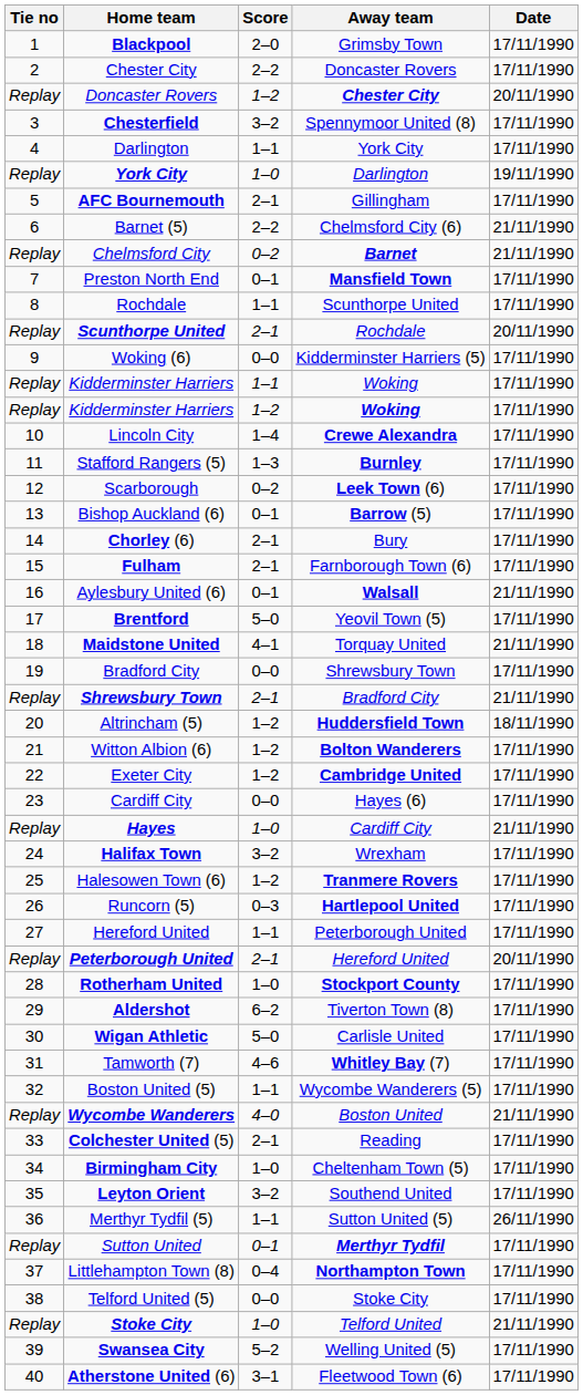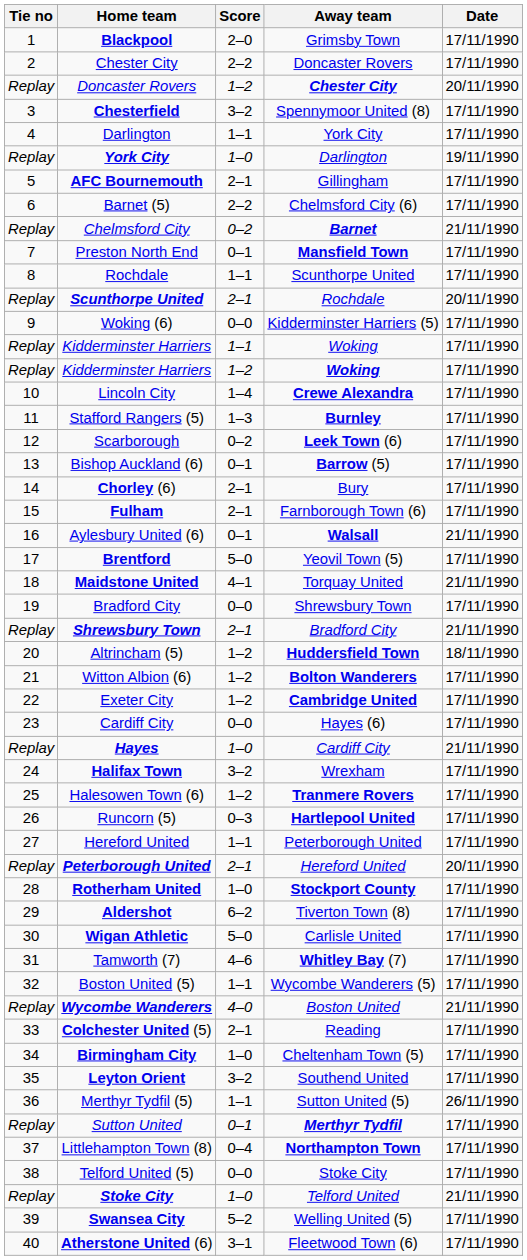 <table class="wikitable" style="text-align: center">
 <tr>
 <th>Tie no</th>
 <th>Home team</th>
 <th>Score</th>
 <th>Away team</th>
 <th>Date</th>
 </tr>
 <tr>
 <td>1</td>
 <td><strong><a href='#'>Blackpool</a></strong></td>
 <td>2–0</td>
 <td><a href='#'>Grimsby Town</a></td>
 <td>17/11/1990</td>
 </tr>
 <tr>
 <td>2</td>
 <td><a href='#'>Chester City</a></td>
 <td>2–2</td>
 <td><a href='#'>Doncaster Rovers</a></td>
 <td>17/11/1990</td>
 </tr>
 <tr>
 <td><em>Replay</em></td>
 <td><em><a href='#'>Doncaster Rovers</a></em></td>
 <td><em>1–2</em></td>
 <td><strong><em><a href='#'>Chester City</a></em></strong></td>
 <td>20/11/1990</td>
 </tr>
 <tr>
 <td>3</td>
 <td><strong><a href='#'>Chesterfield</a></strong></td>
 <td>3–2</td>
 <td><a href='#'>Spennymoor United</a> (8)</td>
 <td>17/11/1990</td>
 </tr>
 <tr>
 <td>4</td>
 <td><a href='#'>Darlington</a></td>
 <td>1–1</td>
 <td><a href='#'>York City</a></td>
 <td>17/11/1990</td>
 </tr>
 <tr>
 <td><em>Replay</em></td>
 <td><strong><em><a href='#'>York City</a></em></strong></td>
 <td><em>1–0</em></td>
 <td><em><a href='#'>Darlington</a></em></td>
 <td>19/11/1990</td>
 </tr>
 <tr>
 <td>5</td>
 <td><strong><a href='#'>AFC Bournemouth</a></strong></td>
 <td>2–1</td>
 <td><a href='#'>Gillingham</a></td>
 <td>17/11/1990</td>
 </tr>
 <tr>
 <td>6</td>
 <td><a href='#'>Barnet</a> (5)</td>
 <td>2–2</td>
 <td><a href='#'>Chelmsford City</a> (6)</td>
-<td>21/11/1990</td>
+<td>17/11/1990</td>
 </tr>
 <tr>
 <td><em>Replay</em></td>
 <td><em><a href='#'>Chelmsford City</a></em></td>
 <td><em>0–2</em></td>
 <td><strong><em><a href='#'>Barnet</a></em></strong></td>
 <td>21/11/1990</td>
 </tr>
 <tr>
 <td>7</td>
 <td><a href='#'>Preston North End</a></td>
 <td>0–1</td>
 <td><strong><a href='#'>Mansfield Town</a></strong></td>
 <td>17/11/1990</td>
 </tr>
 <tr>
 <td>8</td>
 <td><a href='#'>Rochdale</a></td>
 <td>1–1</td>
 <td><a href='#'>Scunthorpe United</a></td>
 <td>17/11/1990</td>
 </tr>
 <tr>
 <td><em>Replay</em></td>
 <td><strong><em><a href='#'>Scunthorpe United</a></em></strong></td>
 <td><em>2–1</em></td>
 <td><em><a href='#'>Rochdale</a></em></td>
 <td>20/11/1990</td>
 </tr>
 <tr>
 <td>9</td>
 <td><a href='#'>Woking</a> (6)</td>
 <td>0–0</td>
 <td><a href='#'>Kidderminster Harriers</a> (5)</td>
 <td>17/11/1990</td>
 </tr>
 <tr>
 <td><em>Replay</em></td>
 <td><em><a href='#'>Kidderminster Harriers</a></em></td>
 <td><em>1–1</em></td>
 <td><em><a href='#'>Woking</a></em></td>
 <td>17/11/1990</td>
 </tr>
 <tr>
 <td><em>Replay</em></td>
 <td><em><a href='#'>Kidderminster Harriers</a></em></td>
 <td><em>1–2</em></td>
 <td><strong><em><a href='#'>Woking</a></em></strong></td>
 <td>17/11/1990</td>
 </tr>
 <tr>
 <td>10</td>
 <td><a href='#'>Lincoln City</a></td>
 <td>1–4</td>
 <td><strong><a href='#'>Crewe Alexandra</a></strong></td>
 <td>17/11/1990</td>
 </tr>
 <tr>
 <td>11</td>
 <td><a href='#'>Stafford Rangers</a> (5)</td>
 <td>1–3</td>
 <td><strong><a href='#'>Burnley</a></strong></td>
 <td>17/11/1990</td>
 </tr>
 <tr>
 <td>12</td>
 <td><a href='#'>Scarborough</a></td>
 <td>0–2</td>
 <td><strong><a href='#'>Leek Town</a></strong> (6)</td>
 <td>17/11/1990</td>
 </tr>
 <tr>
 <td>13</td>
 <td><a href='#'>Bishop Auckland</a> (6)</td>
 <td>0–1</td>
 <td><strong><a href='#'>Barrow</a></strong> (5)</td>
 <td>17/11/1990</td>
 </tr>
 <tr>
 <td>14</td>
 <td><strong><a href='#'>Chorley</a></strong> (6)</td>
 <td>2–1</td>
 <td><a href='#'>Bury</a></td>
 <td>17/11/1990</td>
 </tr>
 <tr>
 <td>15</td>
 <td><strong><a href='#'>Fulham</a></strong></td>
 <td>2–1</td>
 <td><a href='#'>Farnborough Town</a> (6)</td>
 <td>17/11/1990</td>
 </tr>
 <tr>
 <td>16</td>
 <td><a href='#'>Aylesbury United</a> (6)</td>
 <td>0–1</td>
 <td><strong><a href='#'>Walsall</a></strong></td>
 <td>21/11/1990</td>
 </tr>
 <tr>
 <td>17</td>
 <td><strong><a href='#'>Brentford</a></strong></td>
 <td>5–0</td>
 <td><a href='#'>Yeovil Town</a> (5)</td>
 <td>17/11/1990</td>
 </tr>
 <tr>
 <td>18</td>
 <td><strong><a href='#'>Maidstone United</a></strong></td>
 <td>4–1</td>
 <td><a href='#'>Torquay United</a></td>
 <td>21/11/1990</td>
 </tr>
 <tr>
 <td>19</td>
 <td><a href='#'>Bradford City</a></td>
 <td>0–0</td>
 <td><a href='#'>Shrewsbury Town</a></td>
 <td>17/11/1990</td>
 </tr>
 <tr>
 <td><em>Replay</em></td>
 <td><strong><em><a href='#'>Shrewsbury Town</a></em></strong></td>
 <td><em>2–1</em></td>
 <td><em><a href='#'>Bradford City</a></em></td>
 <td>21/11/1990</td>
 </tr>
 <tr>
 <td>20</td>
 <td><a href='#'>Altrincham</a> (5)</td>
 <td>1–2</td>
 <td><strong><a href='#'>Huddersfield Town</a></strong></td>
 <td>18/11/1990</td>
 </tr>
 <tr>
 <td>21</td>
 <td><a href='#'>Witton Albion</a> (6)</td>
 <td>1–2</td>
 <td><strong><a href='#'>Bolton Wanderers</a></strong></td>
 <td>17/11/1990</td>
 </tr>
 <tr>
 <td>22</td>
 <td><a href='#'>Exeter City</a></td>
 <td>1–2</td>
 <td><strong><a href='#'>Cambridge United</a></strong></td>
 <td>17/11/1990</td>
 </tr>
 <tr>
 <td>23</td>
 <td><a href='#'>Cardiff City</a></td>
 <td>0–0</td>
 <td><a href='#'>Hayes</a> (6)</td>
 <td>17/11/1990</td>
 </tr>
 <tr>
 <td><em>Replay</em></td>
 <td><strong><em><a href='#'>Hayes</a></em></strong></td>
 <td><em>1–0</em></td>
 <td><em><a href='#'>Cardiff City</a></em></td>
 <td>21/11/1990</td>
 </tr>
 <tr>
 <td>24</td>
 <td><strong><a href='#'>Halifax Town</a></strong></td>
 <td>3–2</td>
 <td><a href='#'>Wrexham</a></td>
 <td>17/11/1990</td>
 </tr>
 <tr>
 <td>25</td>
 <td><a href='#'>Halesowen Town</a> (6)</td>
 <td>1–2</td>
 <td><strong><a href='#'>Tranmere Rovers</a></strong></td>
 <td>17/11/1990</td>
 </tr>
 <tr>
 <td>26</td>
 <td><a href='#'>Runcorn</a> (5)</td>
 <td>0–3</td>
 <td><strong><a href='#'>Hartlepool United</a></strong></td>
 <td>17/11/1990</td>
 </tr>
 <tr>
 <td>27</td>
 <td><a href='#'>Hereford United</a></td>
 <td>1–1</td>
 <td><a href='#'>Peterborough United</a></td>
 <td>17/11/1990</td>
 </tr>
 <tr>
 <td><em>Replay</em></td>
 <td><strong><em><a href='#'>Peterborough United</a></em></strong></td>
 <td><em>2–1</em></td>
 <td><em><a href='#'>Hereford United</a></em></td>
 <td>20/11/1990</td>
 </tr>
 <tr>
 <td>28</td>
 <td><strong><a href='#'>Rotherham United</a></strong></td>
 <td>1–0</td>
 <td><strong><a href='#'>Stockport County</a></strong></td>
 <td>17/11/1990</td>
 </tr>
 <tr>
 <td>29</td>
 <td><strong><a href='#'>Aldershot</a></strong></td>
 <td>6–2</td>
 <td><a href='#'>Tiverton Town</a> (8)</td>
 <td>17/11/1990</td>
 </tr>
 <tr>
 <td>30</td>
 <td><strong><a href='#'>Wigan Athletic</a></strong></td>
 <td>5–0</td>
 <td><a href='#'>Carlisle United</a></td>
 <td>17/11/1990</td>
 </tr>
 <tr>
 <td>31</td>
 <td><a href='#'>Tamworth</a> (7)</td>
 <td>4–6</td>
 <td><strong><a href='#'>Whitley Bay</a></strong> (7)</td>
 <td>17/11/1990</td>
 </tr>
 <tr>
 <td>32</td>
 <td><a href='#'>Boston United</a> (5)</td>
 <td>1–1</td>
 <td><a href='#'>Wycombe Wanderers</a> (5)</td>
 <td>17/11/1990</td>
 </tr>
 <tr>
 <td><em>Replay</em></td>
 <td><strong><em><a href='#'>Wycombe Wanderers</a></em></strong></td>
 <td><em>4–0</em></td>
 <td><em><a href='#'>Boston United</a></em></td>
 <td>21/11/1990</td>
 </tr>
 <tr>
 <td>33</td>
 <td><strong><a href='#'>Colchester United</a></strong> (5)</td>
 <td>2–1</td>
 <td><a href='#'>Reading</a></td>
 <td>17/11/1990</td>
 </tr>
 <tr>
 <td>34</td>
 <td><strong><a href='#'>Birmingham City</a></strong></td>
 <td>1–0</td>
 <td><a href='#'>Cheltenham Town</a> (5)</td>
 <td>17/11/1990</td>
 </tr>
 <tr>
 <td>35</td>
 <td><strong><a href='#'>Leyton Orient</a></strong></td>
 <td>3–2</td>
 <td><a href='#'>Southend United</a></td>
 <td>17/11/1990</td>
 </tr>
 <tr>
 <td>36</td>
 <td><a href='#'>Merthyr Tydfil</a> (5)</td>
 <td>1–1</td>
 <td><a href='#'>Sutton United</a> (5)</td>
 <td>26/11/1990</td>
 </tr>
 <tr>
 <td><em>Replay</em></td>
 <td><em><a href='#'>Sutton United</a></em></td>
 <td><em>0–1</em></td>
 <td><strong><em><a href='#'>Merthyr Tydfil</a></em></strong></td>
 <td>17/11/1990</td>
 </tr>
 <tr>
 <td>37</td>
 <td><a href='#'>Littlehampton Town</a> (8)</td>
 <td>0–4</td>
 <td><strong><a href='#'>Northampton Town</a></strong></td>
 <td>17/11/1990</td>
 </tr>
 <tr>
 <td>38</td>
 <td><a href='#'>Telford United</a> (5)</td>
 <td>0–0</td>
 <td><a href='#'>Stoke City</a></td>
 <td>17/11/1990</td>
 </tr>
 <tr>
 <td><em>Replay</em></td>
 <td><strong><em><a href='#'>Stoke City</a></em></strong></td>
 <td><em>1–0</em></td>
 <td><em><a href='#'>Telford United</a></em></td>
 <td>21/11/1990</td>
 </tr>
 <tr>
 <td>39</td>
 <td><strong><a href='#'>Swansea City</a></strong></td>
 <td>5–2</td>
 <td><a href='#'>Welling United</a> (5)</td>
 <td>17/11/1990</td>
 </tr>
 <tr>
 <td>40</td>
 <td><strong><a href='#'>Atherstone United</a></strong> (6)</td>
 <td>3–1</td>
 <td><a href='#'>Fleetwood Town</a> (6)</td>
 <td>17/11/1990</td>
 </tr>
 </table>
